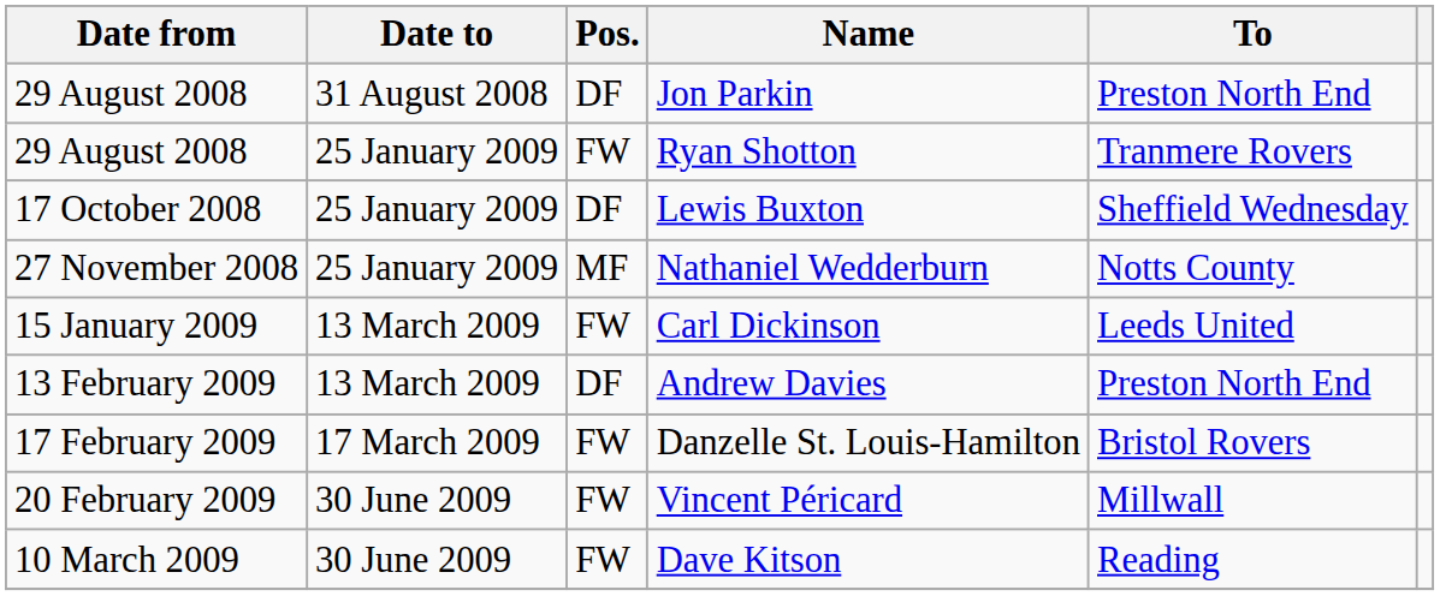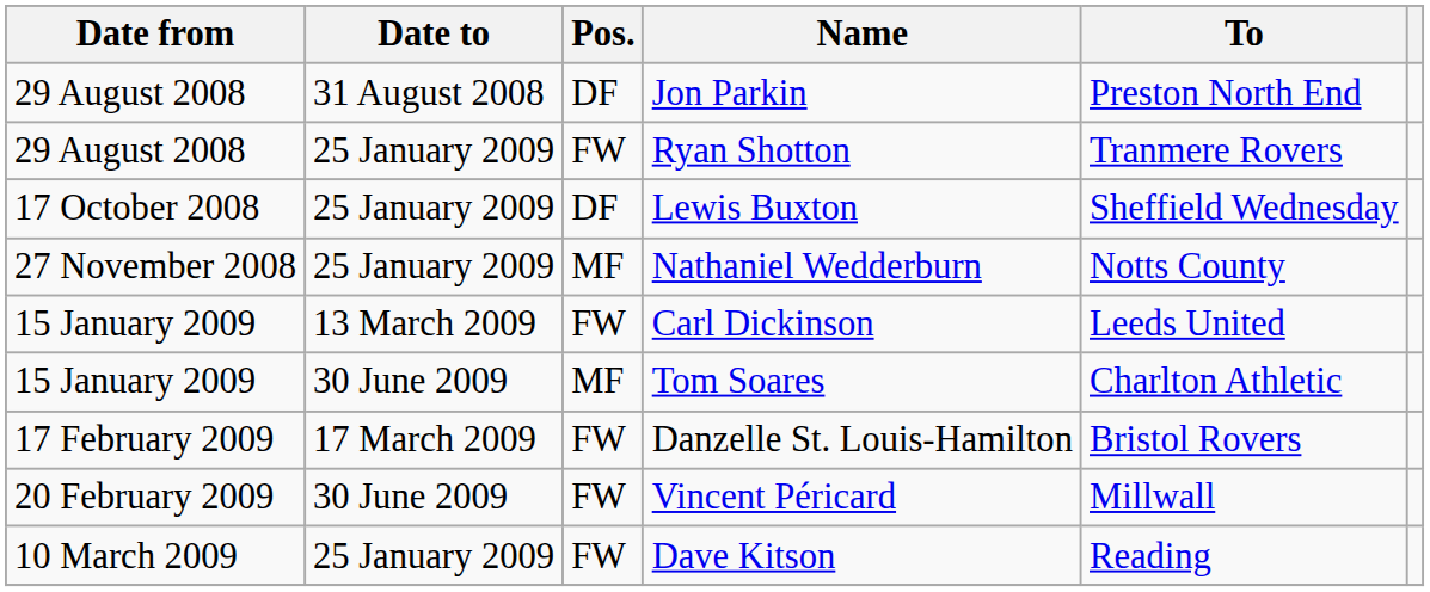 <table class="wikitable">
 <tr>
 <th>Date from</th>
 <th>Date to</th>
 <th>Pos.</th>
 <th>Name</th>
 <th>To</th>
 <th></th>
 </tr>
 <tr>
 <td>29 August 2008</td>
 <td>31 August 2008</td>
 <td>DF</td>
 <td> <a href='#'>Jon Parkin</a></td>
 <td> <a href='#'>Preston North End</a></td>
 <td></td>
 </tr>
 <tr>
 <td>29 August 2008</td>
 <td>25 January 2009</td>
 <td>FW</td>
 <td> <a href='#'>Ryan Shotton</a></td>
 <td> <a href='#'>Tranmere Rovers</a></td>
 <td></td>
 </tr>
 <tr>
 <td>17 October 2008</td>
 <td>25 January 2009</td>
 <td>DF</td>
 <td> <a href='#'>Lewis Buxton</a></td>
 <td> <a href='#'>Sheffield Wednesday</a></td>
 <td></td>
 </tr>
 <tr>
 <td>27 November 2008</td>
 <td>25 January 2009</td>
 <td>MF</td>
 <td> <a href='#'>Nathaniel Wedderburn</a></td>
 <td> <a href='#'>Notts County</a></td>
 <td></td>
 </tr>
 <tr>
 <td>15 January 2009</td>
 <td>13 March 2009</td>
 <td>FW</td>
 <td> <a href='#'>Carl Dickinson</a></td>
 <td> <a href='#'>Leeds United</a></td>
 <td></td>
 </tr>
 <tr>
-<td>13 February 2009</td>
-<td>13 March 2009</td>
-<td>DF</td>
-<td> <a href='#'>Andrew Davies</a></td>
-<td> <a href='#'>Preston North End</a></td>
+<td>15 January 2009</td>
+<td>30 June 2009</td>
+<td>MF</td>
+<td> <a href='#'>Tom Soares</a></td>
+<td> <a href='#'>Charlton Athletic</a></td>
 <td></td>
 </tr>
 <tr>
 <td>17 February 2009</td>
 <td>17 March 2009</td>
 <td>FW</td>
 <td> Danzelle St. Louis-Hamilton</td>
 <td> <a href='#'>Bristol Rovers</a></td>
 <td></td>
 </tr>
 <tr>
 <td>20 February 2009</td>
 <td>30 June 2009</td>
 <td>FW</td>
 <td> <a href='#'>Vincent Péricard</a></td>
 <td> <a href='#'>Millwall</a></td>
 <td></td>
 </tr>
 <tr>
 <td>10 March 2009</td>
-<td>30 June 2009</td>
+<td>25 January 2009</td>
 <td>FW</td>
 <td> <a href='#'>Dave Kitson</a></td>
 <td> <a href='#'>Reading</a></td>
 <td></td>
 </tr>
 <tr>
 </tr>
 </table>
